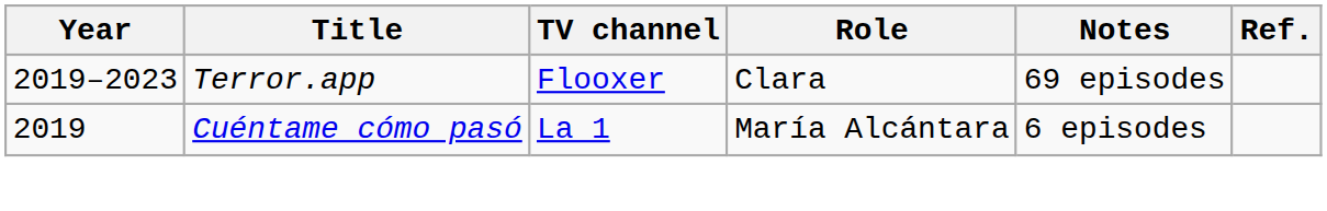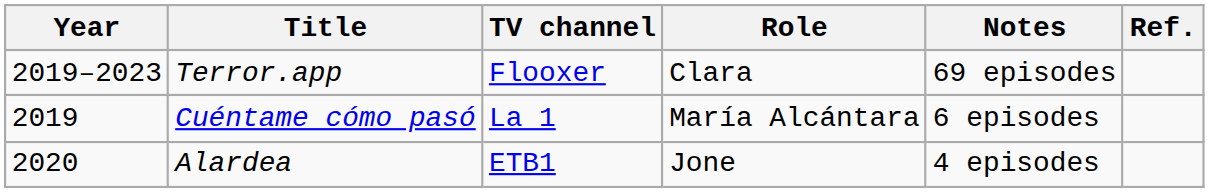 <table class="wikitable sortable">
 <tr>
 <th>Year</th>
 <th>Title</th>
 <th>TV channel</th>
 <th>Role</th>
 <th class="unsortable">Notes</th>
 <th>Ref.</th>
 </tr>
 <tr>
 <td>2019–2023</td>
 <td><em>Terror.app</em></td>
 <td><a href='#'>Flooxer</a></td>
 <td>Clara</td>
 <td>69 episodes</td>
 <td></td>
 </tr>
 <tr>
 <td>2019</td>
 <td><em><a href='#'>Cuéntame cómo pasó</a></em></td>
 <td><a href='#'>La 1</a></td>
 <td>María Alcántara</td>
 <td>6 episodes</td>
 <td></td>
 </tr>
+<tr>
+<td>2020</td>
+<td><em>Alardea</em></td>
+<td><a href='#'>ETB1</a></td>
+<td>Jone</td>
+<td>4 episodes</td>
+<td></td>
+</tr>
 </table>
